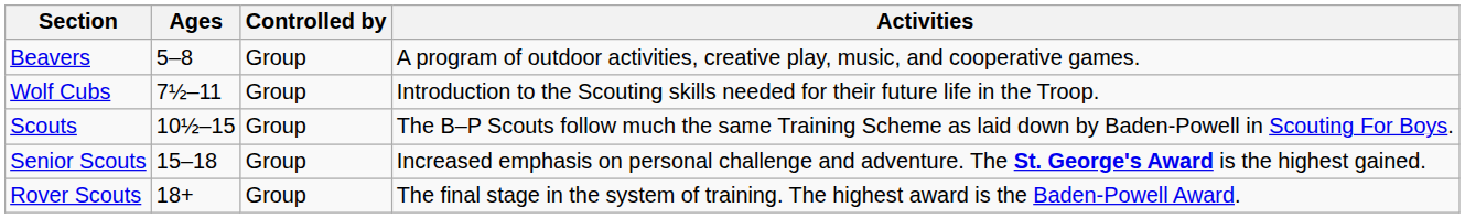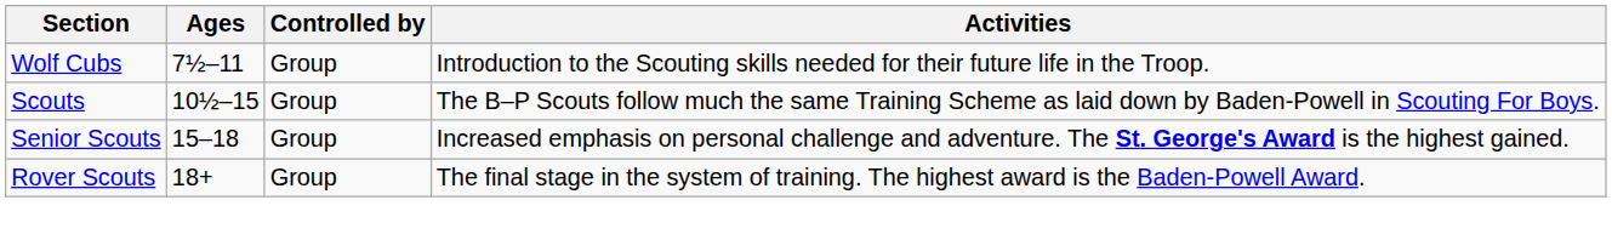 <table class="wikitable">
 <tr>
 <th>Section</th>
 <th>Ages</th>
 <th>Controlled by</th>
 <th>Activities</th>
-</tr>
-<tr>
-<td><a href='#'>Beavers</a></td>
-<td>5–8</td>
-<td>Group</td>
-<td>A program of outdoor activities, creative play, music, and cooperative games.</td>
 </tr>
 <tr>
 <td><a href='#'>Wolf Cubs</a></td>
 <td>7½–11</td>
 <td>Group</td>
 <td>Introduction to the Scouting skills needed for their future life in the Troop.</td>
 </tr>
 <tr>
 <td><a href='#'>Scouts</a></td>
 <td>10½–15</td>
 <td>Group</td>
 <td>The B–P Scouts follow much the same Training Scheme as laid down by Baden-Powell in <a href='#'>Scouting For Boys</a>.</td>
 </tr>
 <tr>
 <td><a href='#'>Senior Scouts</a></td>
 <td>15–18</td>
 <td>Group</td>
 <td>Increased emphasis on personal challenge and adventure. The <strong><a href='#'>St. George's Award</a></strong> is the highest gained.</td>
 </tr>
 <tr>
 <td><a href='#'>Rover Scouts</a></td>
 <td>18+</td>
 <td>Group</td>
 <td>The final stage in the system of training. The highest award is the <a href='#'>Baden-Powell Award</a>.</td>
 </tr>
 </table>
